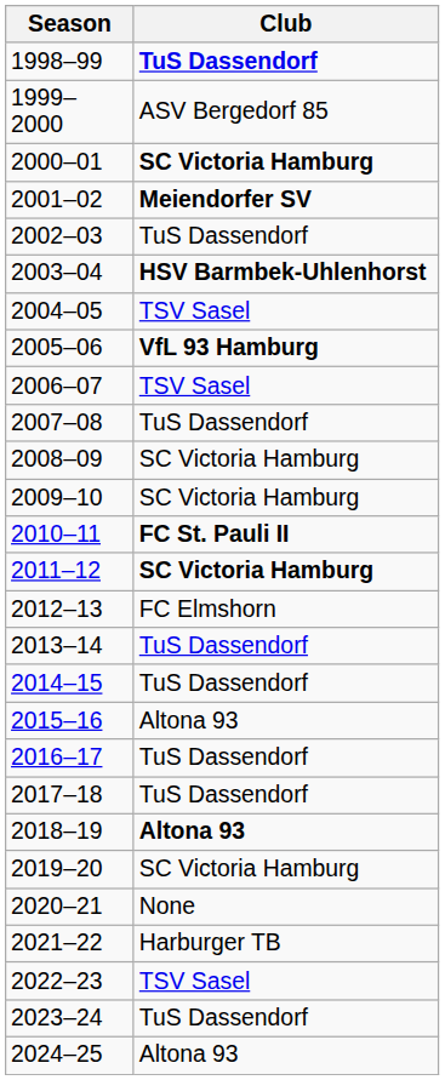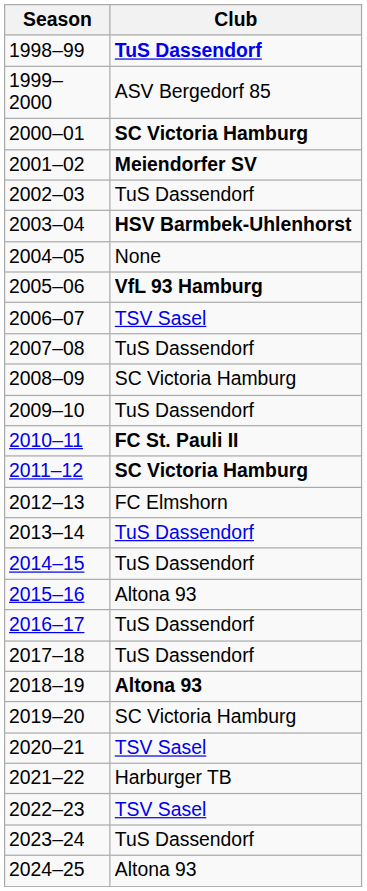 <table class="wikitable">
 <tr align="center" bgcolor="#dfdfdf">
 <th width="80">Season</th>
 <th width="200">Club</th>
 </tr>
 <tr>
 <td>1998–99</td>
 <td><strong><a href='#'>TuS Dassendorf</a></strong></td>
 </tr>
 <tr>
 <td>1999–2000</td>
 <td>ASV Bergedorf 85</td>
 </tr>
 <tr>
 <td>2000–01</td>
 <td><strong>SC Victoria Hamburg</strong></td>
 </tr>
 <tr>
 <td>2001–02</td>
 <td><strong>Meiendorfer SV</strong></td>
 </tr>
 <tr>
 <td>2002–03</td>
 <td>TuS Dassendorf</td>
 </tr>
 <tr>
 <td>2003–04</td>
 <td><strong>HSV Barmbek-Uhlenhorst</strong></td>
 </tr>
 <tr>
 <td>2004–05</td>
-<td><a href='#'>TSV Sasel</a></td>
+<td>None</td>
 </tr>
 <tr>
 <td>2005–06</td>
 <td><strong>VfL 93 Hamburg</strong></td>
 </tr>
 <tr>
 <td>2006–07</td>
 <td><a href='#'>TSV Sasel</a></td>
 </tr>
 <tr>
 <td>2007–08</td>
 <td>TuS Dassendorf</td>
 </tr>
 <tr>
 <td>2008–09</td>
 <td>SC Victoria Hamburg</td>
 </tr>
 <tr>
 <td>2009–10</td>
-<td>SC Victoria Hamburg</td>
+<td>TuS Dassendorf</td>
 </tr>
 <tr>
 <td><a href='#'>2010–11</a></td>
 <td><strong>FC St. Pauli II</strong></td>
 </tr>
 <tr>
 <td><a href='#'>2011–12</a></td>
 <td><strong>SC Victoria Hamburg</strong></td>
 </tr>
 <tr>
 <td>2012–13</td>
 <td>FC Elmshorn</td>
 </tr>
 <tr>
 <td>2013–14</td>
 <td><a href='#'>TuS Dassendorf</a></td>
 </tr>
 <tr>
 <td><a href='#'>2014–15</a></td>
 <td>TuS Dassendorf</td>
 </tr>
 <tr>
 <td><a href='#'>2015–16</a></td>
 <td>Altona 93</td>
 </tr>
 <tr>
 <td><a href='#'>2016–17</a></td>
 <td>TuS Dassendorf</td>
 </tr>
 <tr>
 <td>2017–18</td>
 <td>TuS Dassendorf</td>
 </tr>
 <tr>
 <td>2018–19</td>
 <td><strong>Altona 93</strong></td>
 </tr>
 <tr>
 <td>2019–20</td>
 <td>SC Victoria Hamburg</td>
 </tr>
 <tr>
 <td>2020–21</td>
-<td>None</td>
+<td><a href='#'>TSV Sasel</a></td>
 </tr>
 <tr>
 <td>2021–22</td>
 <td>Harburger TB</td>
 </tr>
 <tr>
 <td>2022–23</td>
 <td><a href='#'>TSV Sasel</a></td>
 </tr>
 <tr>
 <td>2023–24</td>
 <td>TuS Dassendorf</td>
 </tr>
 <tr>
 <td>2024–25</td>
 <td>Altona 93</td>
 </tr>
 </table>
